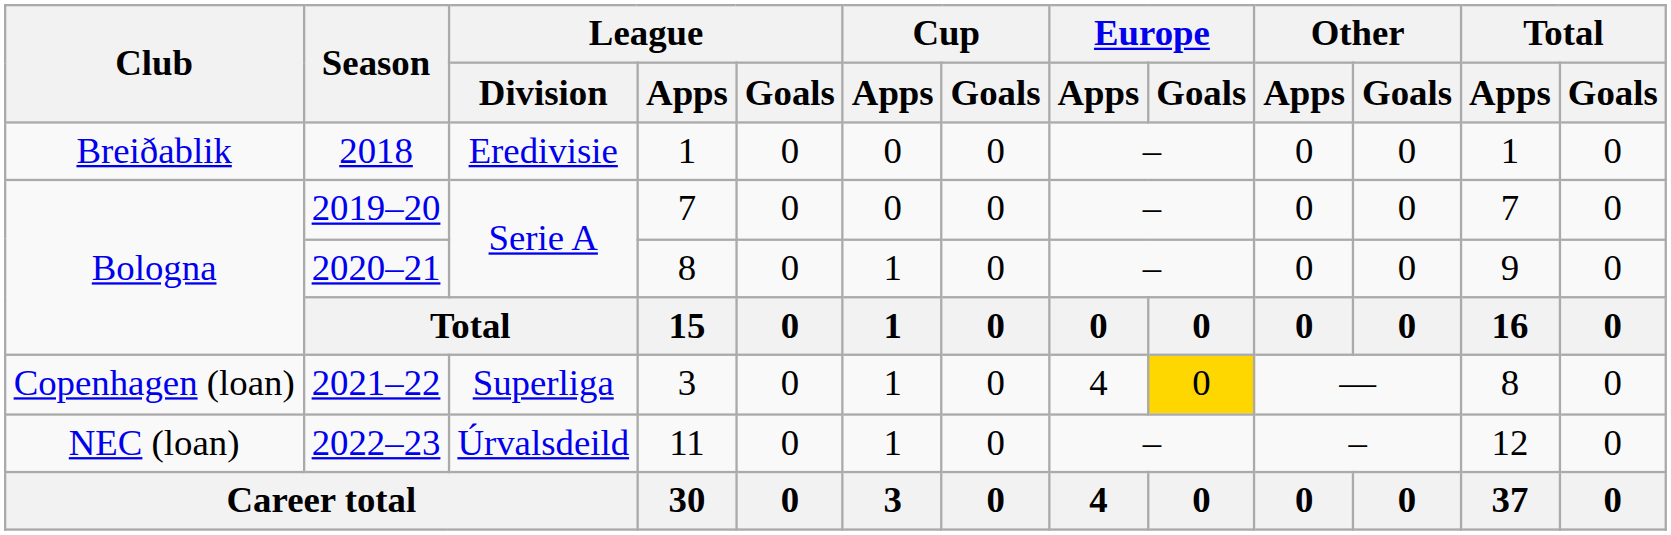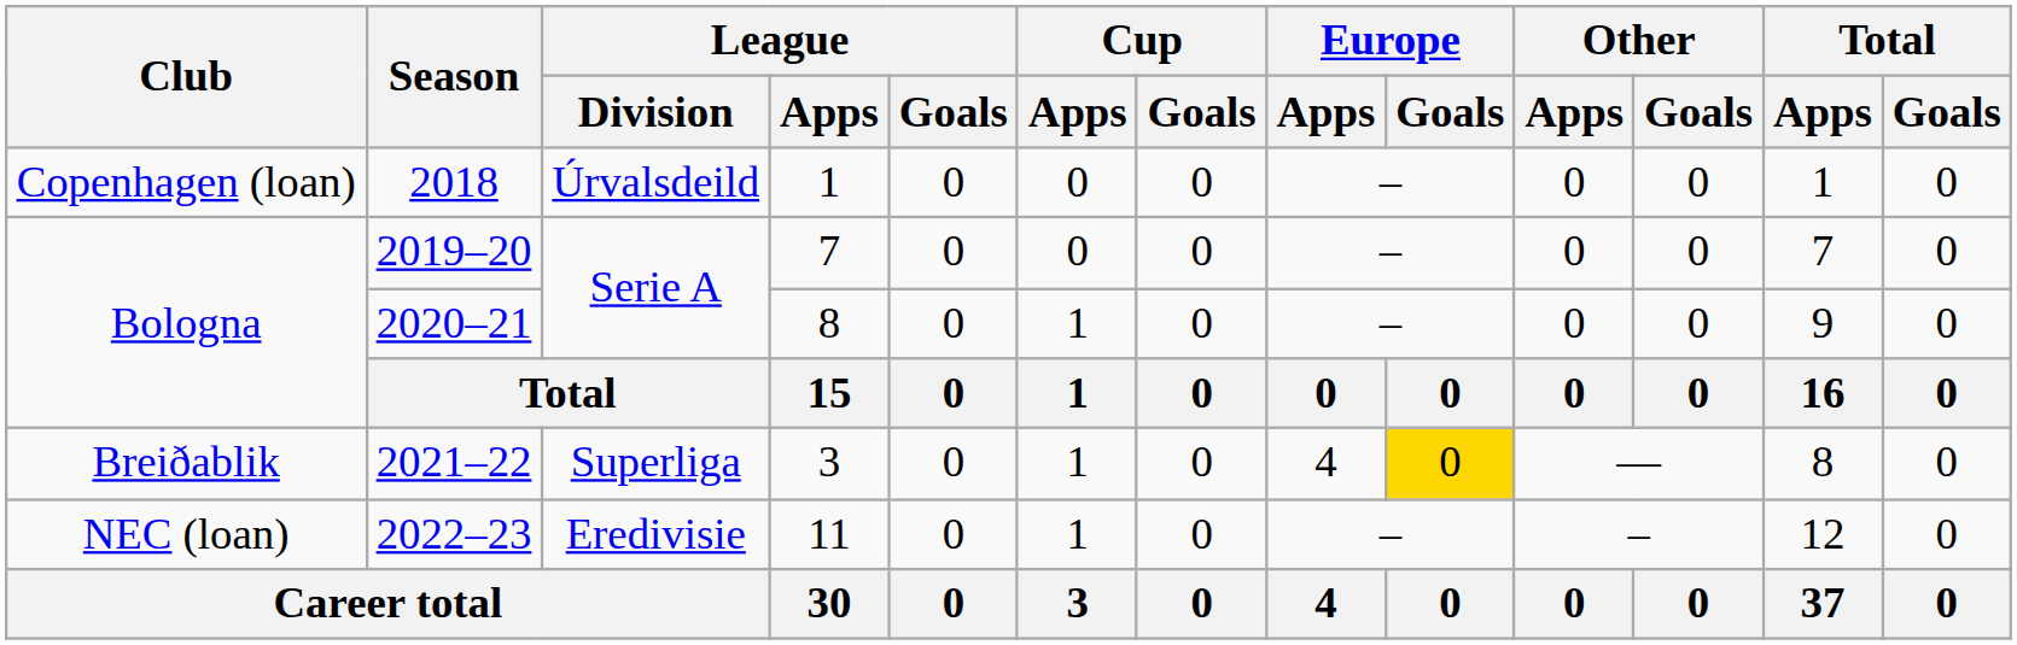 <table class="wikitable" style="text-align:center">
 <tr>
 <th rowspan="2">Club</th>
 <th rowspan="2">Season</th>
 <th colspan="3">League</th>
 <th colspan="2">Cup</th>
 <th colspan="2"><a href='#'>Europe</a></th>
 <th colspan="2">Other</th>
 <th colspan="2">Total</th>
 </tr>
 <tr>
 <th>Division</th>
 <th>Apps</th>
 <th>Goals</th>
 <th>Apps</th>
 <th>Goals</th>
 <th>Apps</th>
 <th>Goals</th>
 <th>Apps</th>
 <th>Goals</th>
 <th>Apps</th>
 <th>Goals</th>
 </tr>
 <tr>
-<td><a href='#'>Breiðablik</a></td>
+<td><a href='#'>Copenhagen</a> (loan)</td>
 <td><a href='#'>2018</a></td>
-<td><a href='#'>Eredivisie</a></td>
+<td><a href='#'>Úrvalsdeild</a></td>
 <td>1</td>
 <td>0</td>
 <td>0</td>
 <td>0</td>
 <td colspan="2">–</td>
 <td>0</td>
 <td>0</td>
 <td>1</td>
 <td>0</td>
 </tr>
 <tr>
 <td rowspan="3"><a href='#'>Bologna</a></td>
 <td><a href='#'>2019–20</a></td>
 <td rowspan="2"><a href='#'>Serie A</a></td>
 <td>7</td>
 <td>0</td>
 <td>0</td>
 <td>0</td>
 <td colspan="2">–</td>
 <td>0</td>
 <td>0</td>
 <td>7</td>
 <td>0</td>
 </tr>
 <tr>
 <td><a href='#'>2020–21</a></td>
 <td>8</td>
 <td>0</td>
 <td>1</td>
 <td>0</td>
 <td colspan="2">–</td>
 <td>0</td>
 <td>0</td>
 <td>9</td>
 <td>0</td>
 </tr>
 <tr>
 <th colspan="2">Total</th>
 <th>15</th>
 <th>0</th>
 <th>1</th>
 <th>0</th>
 <th>0</th>
 <th>0</th>
 <th>0</th>
 <th>0</th>
 <th>16</th>
 <th>0</th>
 </tr>
 <tr>
-<td><a href='#'>Copenhagen</a> (loan)</td>
+<td><a href='#'>Breiðablik</a></td>
 <td><a href='#'>2021–22</a></td>
 <td><a href='#'>Superliga</a></td>
 <td>3</td>
 <td>0</td>
 <td>1</td>
 <td>0</td>
 <td>4</td>
 <td style="background: gold;">0</td>
 <td colspan="2">—</td>
 <td>8</td>
 <td>0</td>
 </tr>
 <tr>
 <td><a href='#'>NEC</a> (loan)</td>
 <td><a href='#'>2022–23</a></td>
-<td><a href='#'>Úrvalsdeild</a></td>
+<td><a href='#'>Eredivisie</a></td>
 <td>11</td>
 <td>0</td>
 <td>1</td>
 <td>0</td>
 <td colspan="2">–</td>
 <td colspan="2">–</td>
 <td>12</td>
 <td>0</td>
 </tr>
 <tr>
 <th colspan="3">Career total</th>
 <th>30</th>
 <th>0</th>
 <th>3</th>
 <th>0</th>
 <th>4</th>
 <th>0</th>
 <th>0</th>
 <th>0</th>
 <th>37</th>
 <th>0</th>
 </tr>
 </table>
